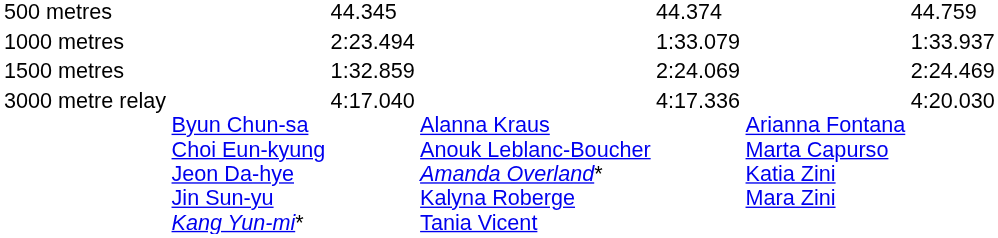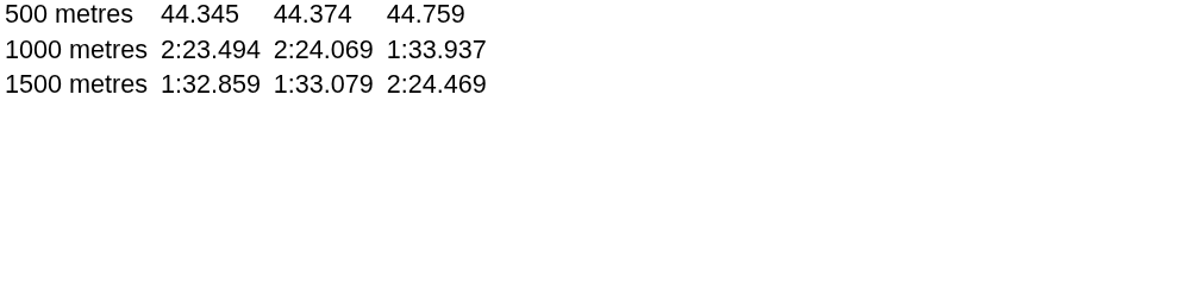 <table>
 <tr valign="top">
 <td>500 metres <br> </td>
 <td></td>
 <td>44.345</td>
 <td></td>
 <td>44.374</td>
 <td></td>
 <td>44.759</td>
 </tr>
 <tr>
 <td>1000 metres <br> </td>
 <td></td>
 <td>2:23.494</td>
 <td></td>
-<td>1:33.079</td>
+<td>2:24.069</td>
 <td></td>
 <td>1:33.937</td>
 </tr>
 <tr>
 <td>1500 metres <br> </td>
 <td></td>
 <td>1:32.859</td>
 <td></td>
-<td>2:24.069</td>
+<td>1:33.079</td>
 <td></td>
 <td>2:24.469</td>
 </tr>
-<tr valign="top">
-<td>3000 metre relay <br> </td>
-<td> <br>  <a href='#'>Byun Chun-sa</a> <br> <a href='#'>Choi Eun-kyung</a> <br> <a href='#'>Jeon Da-hye</a> <br> <a href='#'>Jin Sun-yu</a> <br> <em><a href='#'>Kang Yun-mi</a></em>*</td>
-<td>4:17.040</td>
-<td> <br>  <a href='#'>Alanna Kraus</a> <br> <a href='#'>Anouk Leblanc-Boucher</a> <br> <em><a href='#'>Amanda Overland</a></em>* <br> <a href='#'>Kalyna Roberge</a> <br> <a href='#'>Tania Vicent</a></td>
-<td>4:17.336</td>
-<td> <br>  <a href='#'>Arianna Fontana</a> <br> <a href='#'>Marta Capurso</a> <br> <a href='#'>Katia Zini</a> <br> <a href='#'>Mara Zini</a></td>
-<td>4:20.030</td>
-</tr>
 </table>
